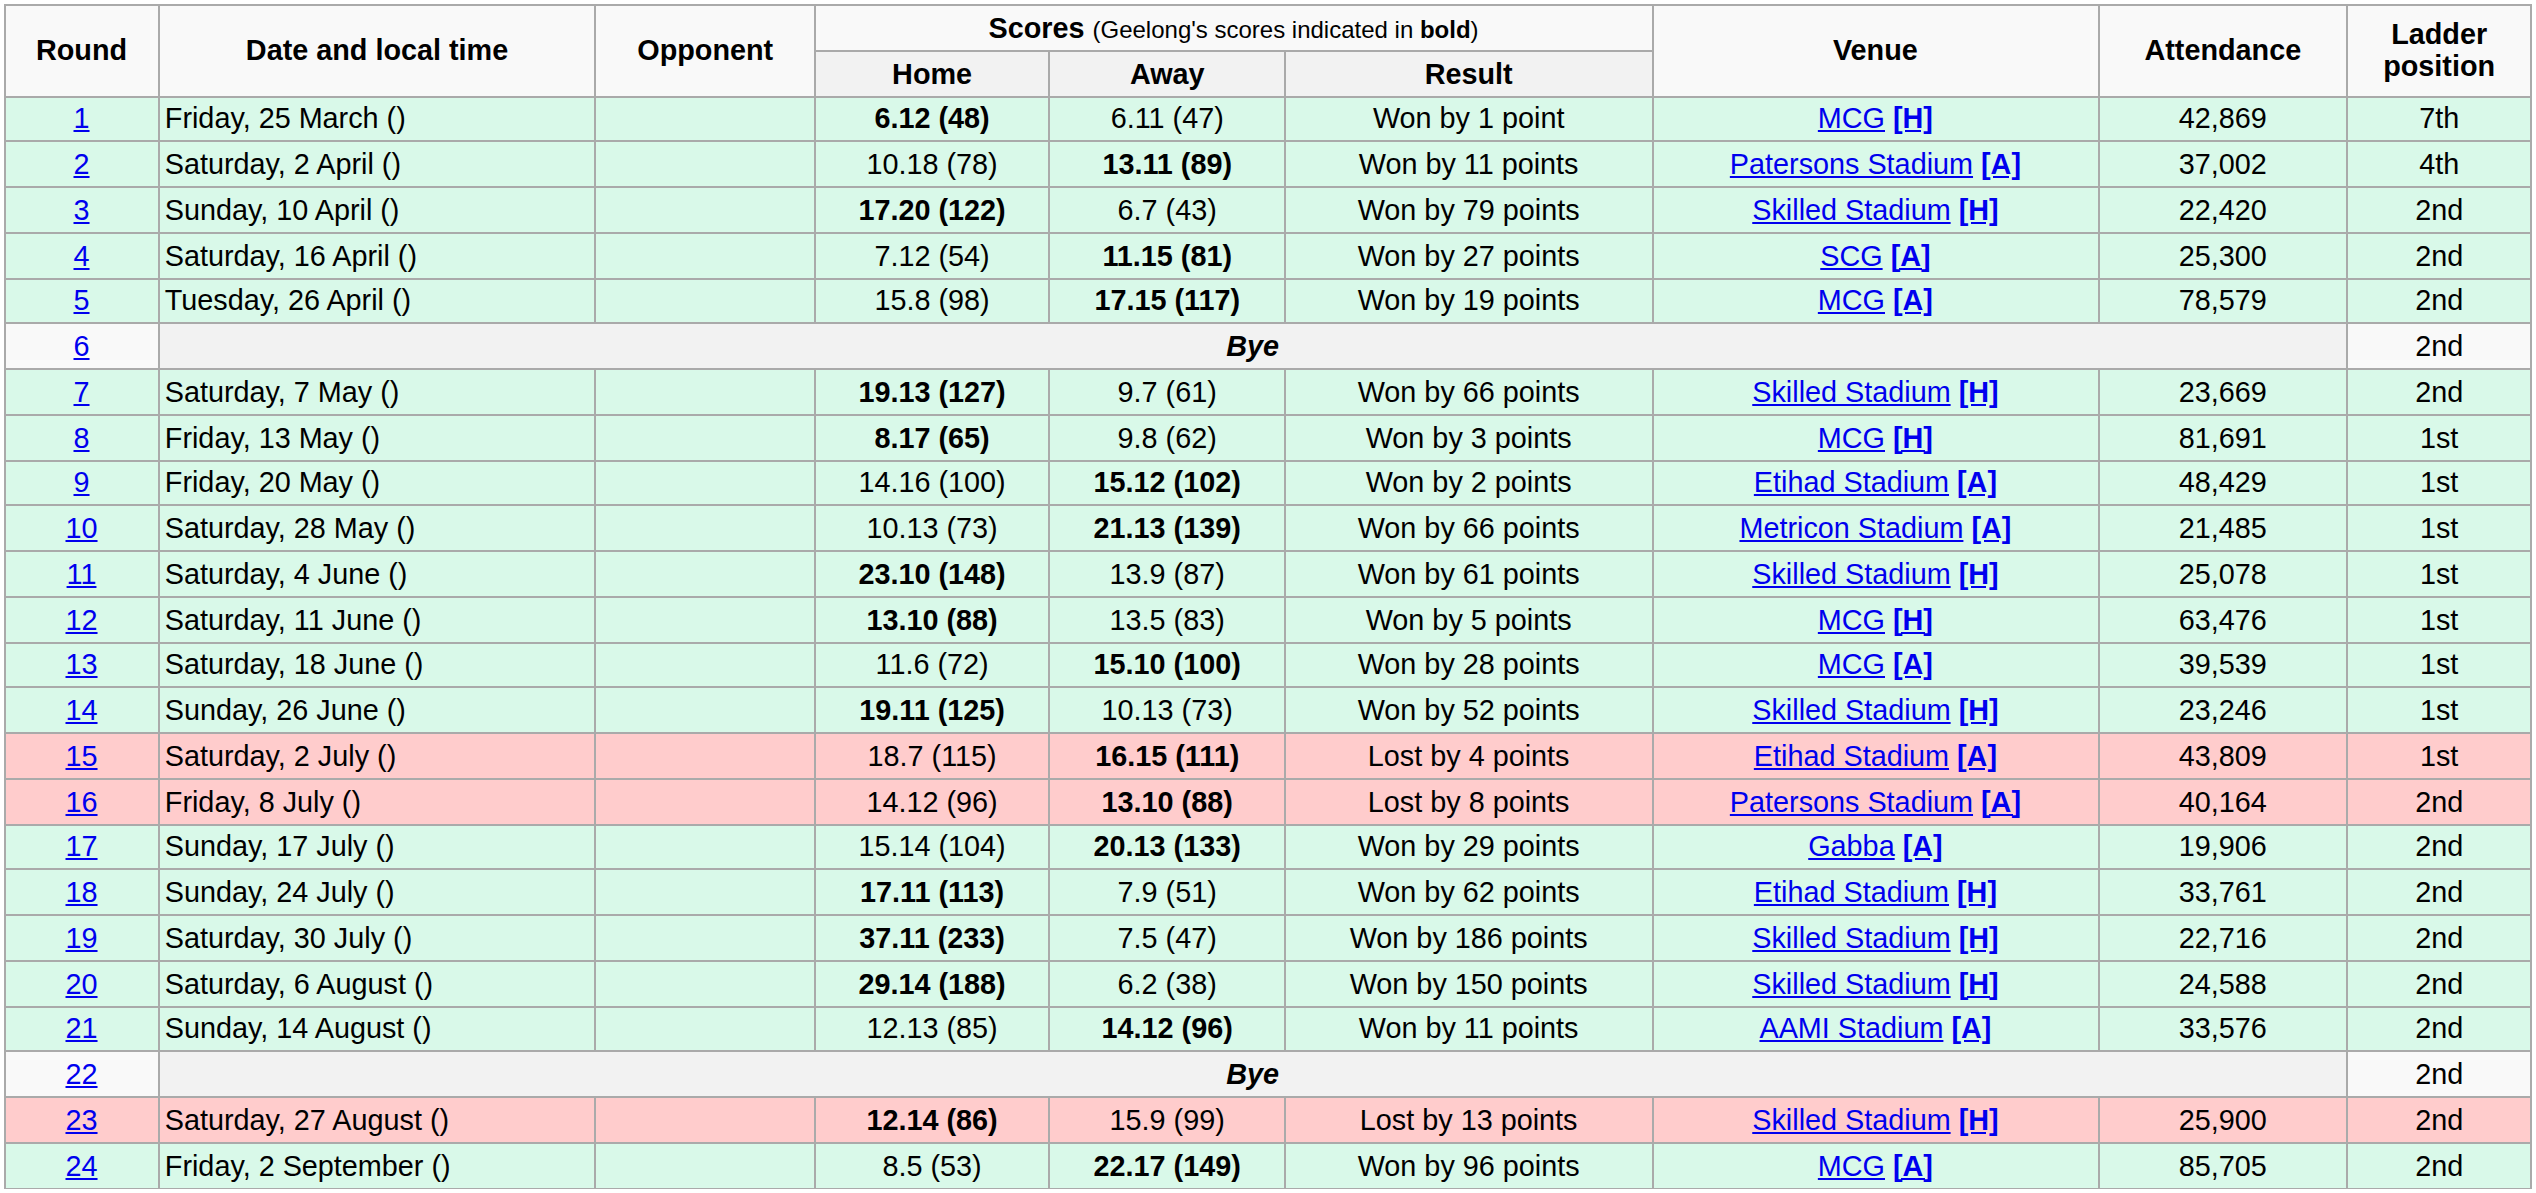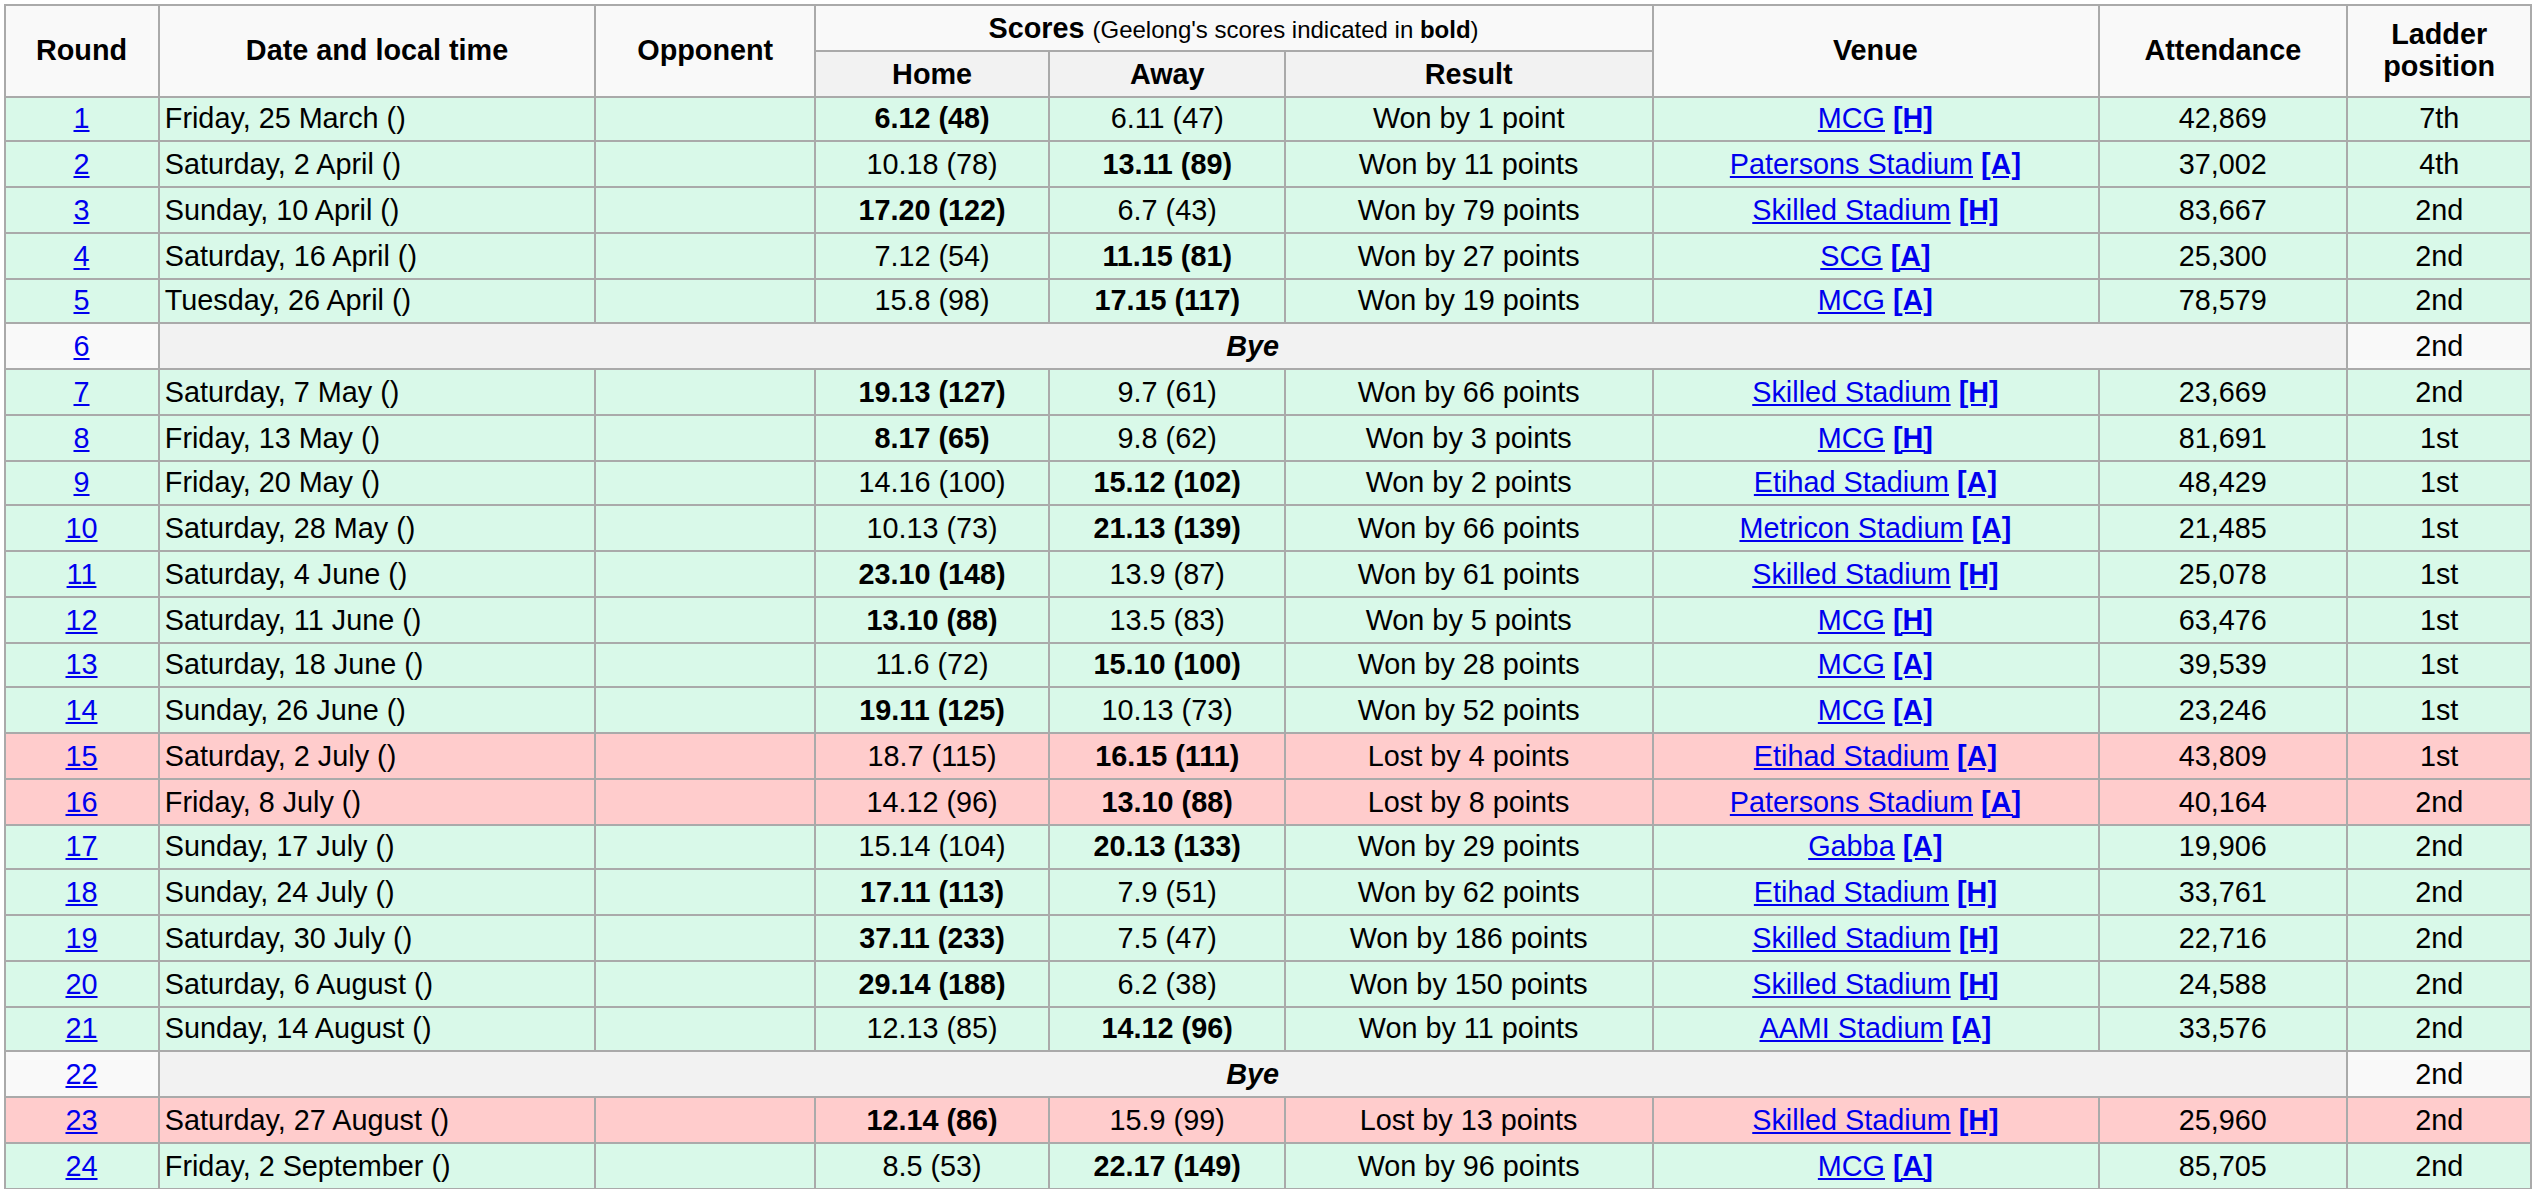 <table class="wikitable" style="font-size:90%; text-align:center; width: 100%; margin-left: auto; margin-right: auto;">
 <tr>
 <td rowspan=2><strong>Round</strong></td>
 <td rowspan=2><strong>Date and local time</strong></td>
 <td rowspan=2><strong>Opponent</strong></td>
 <td colspan=3><strong>Scores</strong> <small>(Geelong's scores indicated in <strong>bold</strong>)</small></td>
 <td rowspan=2><strong>Venue</strong></td>
 <td rowspan=2><strong>Attendance</strong></td>
 <td rowspan=2><strong>Ladder<br>position</strong></td>
 </tr>
 <tr>
 <th>Home</th>
 <th>Away</th>
 <th>Result</th>
 </tr>
 <tr style="background:#d9f9e9;">
 <td><a href='#'>1</a></td>
 <td align=left>Friday, 25 March ()</td>
 <td align=left></td>
 <td><strong>6.12 (48)</strong></td>
 <td>6.11 (47)</td>
 <td>Won by 1 point</td>
 <td><a href='#'>MCG</a> <span></span><a href='#'><strong>[H]</strong></a></td>
 <td>42,869</td>
 <td>7th</td>
 </tr>
 <tr style="background:#d9f9e9;">
 <td><a href='#'>2</a></td>
 <td align=left>Saturday, 2 April ()</td>
 <td align=left></td>
 <td>10.18 (78)</td>
 <td><strong>13.11 (89)</strong></td>
 <td>Won by 11 points</td>
 <td><a href='#'>Patersons Stadium</a> <span></span><a href='#'><strong>[A]</strong></a></td>
 <td>37,002</td>
 <td>4th</td>
 </tr>
 <tr style="background:#d9f9e9;">
 <td><a href='#'>3</a></td>
 <td align=left>Sunday, 10 April ()</td>
 <td align=left></td>
 <td><strong>17.20 (122)</strong></td>
 <td>6.7 (43)</td>
 <td>Won by 79 points</td>
 <td><a href='#'>Skilled Stadium</a> <span></span><a href='#'><strong>[H]</strong></a></td>
-<td>22,420</td>
+<td>83,667</td>
 <td>2nd</td>
 </tr>
 <tr style="background:#d9f9e9;">
 <td><a href='#'>4</a></td>
 <td align=left>Saturday, 16 April ()</td>
 <td align=left></td>
 <td>7.12 (54)</td>
 <td><strong>11.15 (81)</strong></td>
 <td>Won by 27 points</td>
 <td><a href='#'>SCG</a> <span></span><a href='#'><strong>[A]</strong></a></td>
 <td>25,300</td>
 <td>2nd</td>
 </tr>
 <tr style="background:#d9f9e9;">
 <td><a href='#'>5</a></td>
 <td align=left>Tuesday, 26 April ()</td>
 <td align=left></td>
 <td>15.8 (98)</td>
 <td><strong>17.15 (117)</strong></td>
 <td>Won by 19 points</td>
 <td><a href='#'>MCG</a> <span></span><a href='#'><strong>[A]</strong></a></td>
 <td>78,579</td>
 <td>2nd</td>
 </tr>
 <tr>
 <td><a href='#'>6</a></td>
 <th colspan=7><span><em>Bye</em></span></th>
 <td>2nd</td>
 </tr>
 <tr style="background:#d9f9e9;">
 <td><a href='#'>7</a></td>
 <td align=left>Saturday, 7 May ()</td>
 <td align=left></td>
 <td><strong>19.13 (127)</strong></td>
 <td>9.7 (61)</td>
 <td>Won by 66 points</td>
 <td><a href='#'>Skilled Stadium</a> <span></span><a href='#'><strong>[H]</strong></a></td>
 <td>23,669</td>
 <td>2nd</td>
 </tr>
 <tr style="background:#d9f9e9;">
 <td><a href='#'>8</a></td>
 <td align=left>Friday, 13 May ()</td>
 <td align=left></td>
 <td><strong>8.17 (65)</strong></td>
 <td>9.8 (62)</td>
 <td>Won by 3 points</td>
 <td><a href='#'>MCG</a> <span></span><a href='#'><strong>[H]</strong></a></td>
 <td>81,691</td>
 <td>1st</td>
 </tr>
 <tr style="background:#d9f9e9;">
 <td><a href='#'>9</a></td>
 <td align=left>Friday, 20 May ()</td>
 <td align=left></td>
 <td>14.16 (100)</td>
 <td><strong>15.12 (102)</strong></td>
 <td>Won by 2 points</td>
 <td><a href='#'>Etihad Stadium</a> <span></span><a href='#'><strong>[A]</strong></a></td>
 <td>48,429</td>
 <td>1st</td>
 </tr>
 <tr style="background:#d9f9e9;">
 <td><a href='#'>10</a></td>
 <td align=left>Saturday, 28 May ()</td>
 <td align=left></td>
 <td>10.13 (73)</td>
 <td><strong>21.13 (139)</strong></td>
 <td>Won by 66 points</td>
 <td><a href='#'>Metricon Stadium</a> <span></span><a href='#'><strong>[A]</strong></a></td>
 <td>21,485</td>
 <td>1st</td>
 </tr>
 <tr style="background:#d9f9e9;">
 <td><a href='#'>11</a></td>
 <td align=left>Saturday, 4 June ()</td>
 <td align=left></td>
 <td><strong>23.10 (148)</strong></td>
 <td>13.9 (87)</td>
 <td>Won by 61 points</td>
 <td><a href='#'>Skilled Stadium</a> <span></span><a href='#'><strong>[H]</strong></a></td>
 <td>25,078</td>
 <td>1st</td>
 </tr>
 <tr style="background:#d9f9e9;">
 <td><a href='#'>12</a></td>
 <td align=left>Saturday, 11 June ()</td>
 <td align=left></td>
 <td><strong>13.10 (88)</strong></td>
 <td>13.5 (83)</td>
 <td>Won by 5 points</td>
 <td><a href='#'>MCG</a> <span></span><a href='#'><strong>[H]</strong></a></td>
 <td>63,476</td>
 <td>1st</td>
 </tr>
 <tr style="background:#d9f9e9;">
 <td><a href='#'>13</a></td>
 <td align=left>Saturday, 18 June ()</td>
 <td align=left></td>
 <td>11.6 (72)</td>
 <td><strong>15.10 (100)</strong></td>
 <td>Won by 28 points</td>
 <td><a href='#'>MCG</a> <span></span><a href='#'><strong>[A]</strong></a></td>
 <td>39,539</td>
 <td>1st</td>
 </tr>
 <tr style="background:#d9f9e9;">
 <td><a href='#'>14</a></td>
 <td align=left>Sunday, 26 June ()</td>
 <td align=left></td>
 <td><strong>19.11 (125)</strong></td>
 <td>10.13 (73)</td>
 <td>Won by 52 points</td>
-<td><a href='#'>Skilled Stadium</a> <span></span><a href='#'><strong>[H]</strong></a></td>
+<td><a href='#'>MCG</a> <span></span><a href='#'><strong>[A]</strong></a></td>
 <td>23,246</td>
 <td>1st</td>
 </tr>
 <tr style="background:#fcc;">
 <td><a href='#'>15</a></td>
 <td align=left>Saturday, 2 July ()</td>
 <td align=left></td>
 <td>18.7 (115)</td>
 <td><strong>16.15 (111)</strong></td>
 <td>Lost by 4 points</td>
 <td><a href='#'>Etihad Stadium</a> <span></span><a href='#'><strong>[A]</strong></a></td>
 <td>43,809</td>
 <td>1st</td>
 </tr>
 <tr style="background:#fcc;">
 <td><a href='#'>16</a></td>
 <td align=left>Friday, 8 July ()</td>
 <td align=left></td>
 <td>14.12 (96)</td>
 <td><strong>13.10 (88)</strong></td>
 <td>Lost by 8 points</td>
 <td><a href='#'>Patersons Stadium</a> <span></span><a href='#'><strong>[A]</strong></a></td>
 <td>40,164</td>
 <td>2nd</td>
 </tr>
 <tr style="background:#d9f9e9;">
 <td><a href='#'>17</a></td>
 <td align=left>Sunday, 17 July ()</td>
 <td align=left></td>
 <td>15.14 (104)</td>
 <td><strong>20.13 (133)</strong></td>
 <td>Won by 29 points</td>
 <td><a href='#'>Gabba</a> <span></span><a href='#'><strong>[A]</strong></a></td>
 <td>19,906</td>
 <td>2nd</td>
 </tr>
 <tr style="background:#d9f9e9;">
 <td><a href='#'>18</a></td>
 <td align=left>Sunday, 24 July ()</td>
 <td align=left></td>
 <td><strong>17.11 (113)</strong></td>
 <td>7.9 (51)</td>
 <td>Won by 62 points</td>
 <td><a href='#'>Etihad Stadium</a> <span></span><a href='#'><strong>[H]</strong></a></td>
 <td>33,761</td>
 <td>2nd</td>
 </tr>
 <tr style="background:#d9f9e9;">
 <td><a href='#'>19</a></td>
 <td align=left>Saturday, 30 July ()</td>
 <td align=left></td>
 <td><strong>37.11 (233)</strong></td>
 <td>7.5 (47)</td>
 <td>Won by 186 points</td>
 <td><a href='#'>Skilled Stadium</a> <span></span><a href='#'><strong>[H]</strong></a></td>
 <td>22,716</td>
 <td>2nd</td>
 </tr>
 <tr style="background:#d9f9e9;">
 <td><a href='#'>20</a></td>
 <td align=left>Saturday, 6 August ()</td>
 <td align=left></td>
 <td><strong>29.14 (188)</strong></td>
 <td>6.2 (38)</td>
 <td>Won by 150 points</td>
 <td><a href='#'>Skilled Stadium</a> <span></span><a href='#'><strong>[H]</strong></a></td>
 <td>24,588</td>
 <td>2nd</td>
 </tr>
 <tr style="background:#d9f9e9;">
 <td><a href='#'>21</a></td>
 <td align=left>Sunday, 14 August ()</td>
 <td align=left></td>
 <td>12.13 (85)</td>
 <td><strong>14.12 (96)</strong></td>
 <td>Won by 11 points</td>
 <td><a href='#'>AAMI Stadium</a> <span></span><a href='#'><strong>[A]</strong></a></td>
 <td>33,576</td>
 <td>2nd</td>
 </tr>
 <tr>
 <td><a href='#'>22</a></td>
 <th colspan=7><span><em>Bye</em></span></th>
 <td>2nd</td>
 </tr>
 <tr style="background:#fcc;">
 <td><a href='#'>23</a></td>
 <td align=left>Saturday, 27 August ()</td>
 <td align=left></td>
 <td><strong>12.14 (86)</strong></td>
 <td>15.9 (99)</td>
 <td>Lost by 13 points</td>
 <td><a href='#'>Skilled Stadium</a> <span></span><a href='#'><strong>[H]</strong></a></td>
-<td>25,900</td>
+<td>25,960</td>
 <td>2nd</td>
 </tr>
 <tr style="background:#d9f9e9;">
 <td><a href='#'>24</a></td>
 <td align=left>Friday, 2 September ()</td>
 <td align=left></td>
 <td>8.5 (53)</td>
 <td><strong>22.17 (149)</strong></td>
 <td>Won by 96 points</td>
 <td><a href='#'>MCG</a> <span></span><a href='#'><strong>[A]</strong></a></td>
 <td>85,705</td>
 <td>2nd</td>
 </tr>
 </table>
